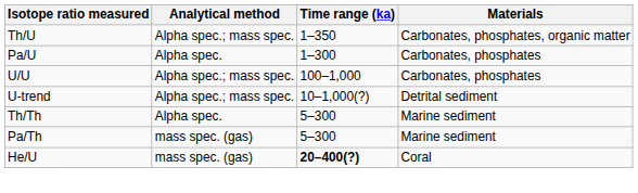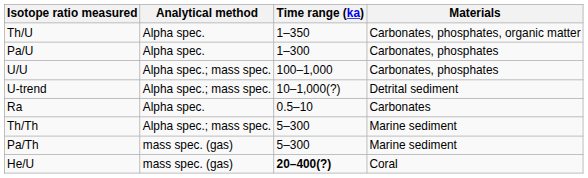 <table class="wikitable">
 <tr>
 <th>Isotope ratio measured</th>
 <th>Analytical method</th>
 <th>Time range (<a href='#'>ka</a>)</th>
 <th>Materials</th>
 </tr>
 <tr>
 <td>Th/U</td>
-<td>Alpha spec.; mass spec.</td>
+<td>Alpha spec.</td>
 <td>1–350</td>
 <td>Carbonates, phosphates, organic matter</td>
 </tr>
 <tr>
 <td>Pa/U</td>
 <td>Alpha spec.</td>
 <td>1–300</td>
 <td>Carbonates, phosphates</td>
 </tr>
 <tr>
 <td>U/U</td>
 <td>Alpha spec.; mass spec.</td>
 <td>100–1,000</td>
 <td>Carbonates, phosphates</td>
 </tr>
 <tr>
 <td>U-trend</td>
 <td>Alpha spec.; mass spec.</td>
 <td>10–1,000(?)</td>
 <td>Detrital sediment</td>
 </tr>
 <tr>
+<td>Ra</td>
+<td>Alpha spec.</td>
+<td>0.5–10</td>
+<td>Carbonates</td>
+</tr>
+<tr>
 <td>Th/Th</td>
-<td>Alpha spec.</td>
+<td>Alpha spec.; mass spec.</td>
 <td>5–300</td>
 <td>Marine sediment</td>
 </tr>
 <tr>
 <td>Pa/Th</td>
 <td>mass spec. (gas)</td>
 <td>5–300</td>
 <td>Marine sediment</td>
 </tr>
 <tr>
 <td>He/U</td>
 <td>mass spec. (gas)</td>
 <td><strong>20–400(?)</strong></td>
 <td>Coral</td>
 </tr>
 </table>
